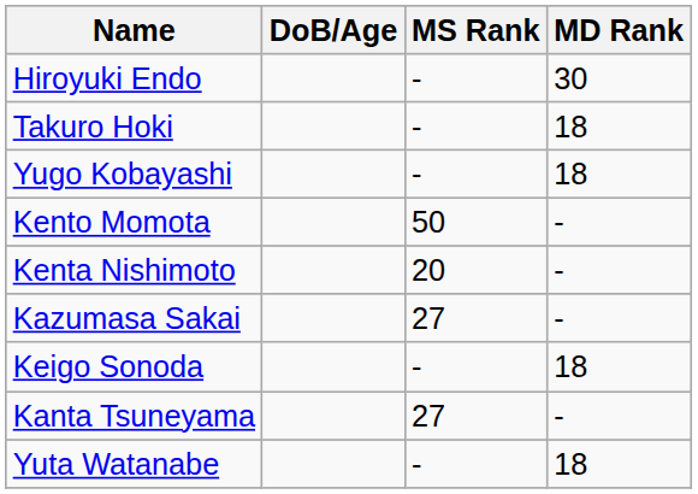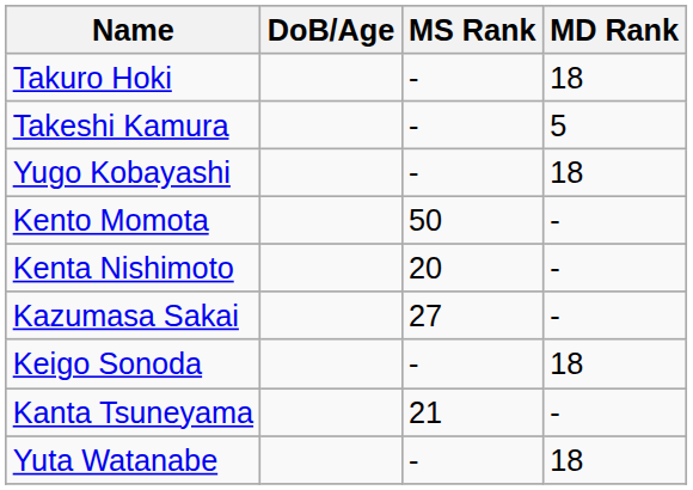 <table class="wikitable" style="text-align: left; font-size:95%;">
 <tr>
 <th>Name</th>
 <th>DoB/Age</th>
 <th>MS Rank</th>
 <th>MD Rank</th>
 </tr>
 <tr>
-<td><a href='#'>Hiroyuki Endo</a></td>
-<td></td>
-<td>-</td>
-<td>30</td>
-</tr>
-<tr>
 <td><a href='#'>Takuro Hoki</a></td>
 <td></td>
 <td>-</td>
 <td>18</td>
+</tr>
+<tr>
+<td><a href='#'>Takeshi Kamura</a></td>
+<td></td>
+<td>-</td>
+<td>5</td>
 </tr>
 <tr>
 <td><a href='#'>Yugo Kobayashi</a></td>
 <td></td>
 <td>-</td>
 <td>18</td>
 </tr>
 <tr>
 <td><a href='#'>Kento Momota</a></td>
 <td></td>
 <td>50</td>
 <td>-</td>
 </tr>
 <tr>
 <td><a href='#'>Kenta Nishimoto</a></td>
 <td></td>
 <td>20</td>
 <td>-</td>
 </tr>
 <tr>
 <td><a href='#'>Kazumasa Sakai</a></td>
 <td></td>
 <td>27</td>
 <td>-</td>
 </tr>
 <tr>
 <td><a href='#'>Keigo Sonoda</a></td>
 <td></td>
 <td>-</td>
 <td>18</td>
 </tr>
 <tr>
 <td><a href='#'>Kanta Tsuneyama</a></td>
 <td></td>
-<td>27</td>
+<td>21</td>
 <td>-</td>
 </tr>
 <tr>
 <td><a href='#'>Yuta Watanabe</a></td>
 <td></td>
 <td>-</td>
 <td>18</td>
 </tr>
 </table>
